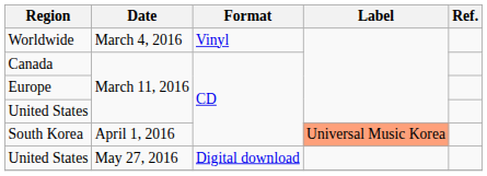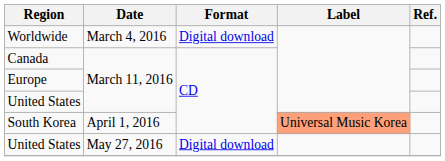 <table class="wikitable plainrowheaders">
 <tr>
 <th>Region</th>
 <th>Date</th>
 <th>Format</th>
 <th>Label</th>
 <th>Ref.</th>
 </tr>
 <tr>
 <td rowspan="1">Worldwide</td>
 <td>March 4, 2016</td>
-<td><a href='#'>Vinyl</a></td>
+<td><a href='#'>Digital download</a></td>
 <td rowspan="4"></td>
 <td></td>
 </tr>
 <tr>
 <td>Canada</td>
 <td rowspan="3">March 11, 2016</td>
 <td rowspan="4"><a href='#'>CD</a></td>
 <td></td>
 </tr>
 <tr>
 <td>Europe</td>
 <td></td>
 </tr>
 <tr>
 <td>United States</td>
 <td></td>
 </tr>
 <tr>
 <td>South Korea</td>
 <td>April 1, 2016</td>
 <td style="background: lightsalmon;">Universal Music Korea</td>
 <td></td>
 </tr>
 <tr>
 <td>United States</td>
 <td>May 27, 2016</td>
 <td><a href='#'>Digital download</a></td>
 <td></td>
 <td></td>
 </tr>
 <tr>
 </tr>
 </table>
